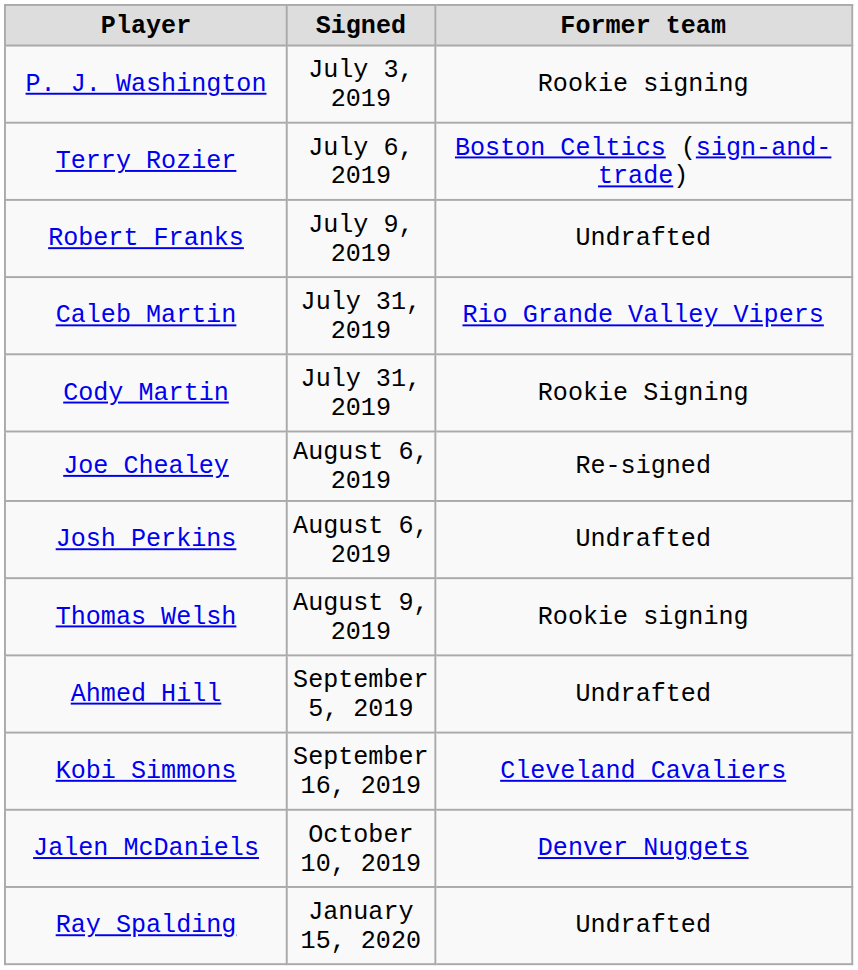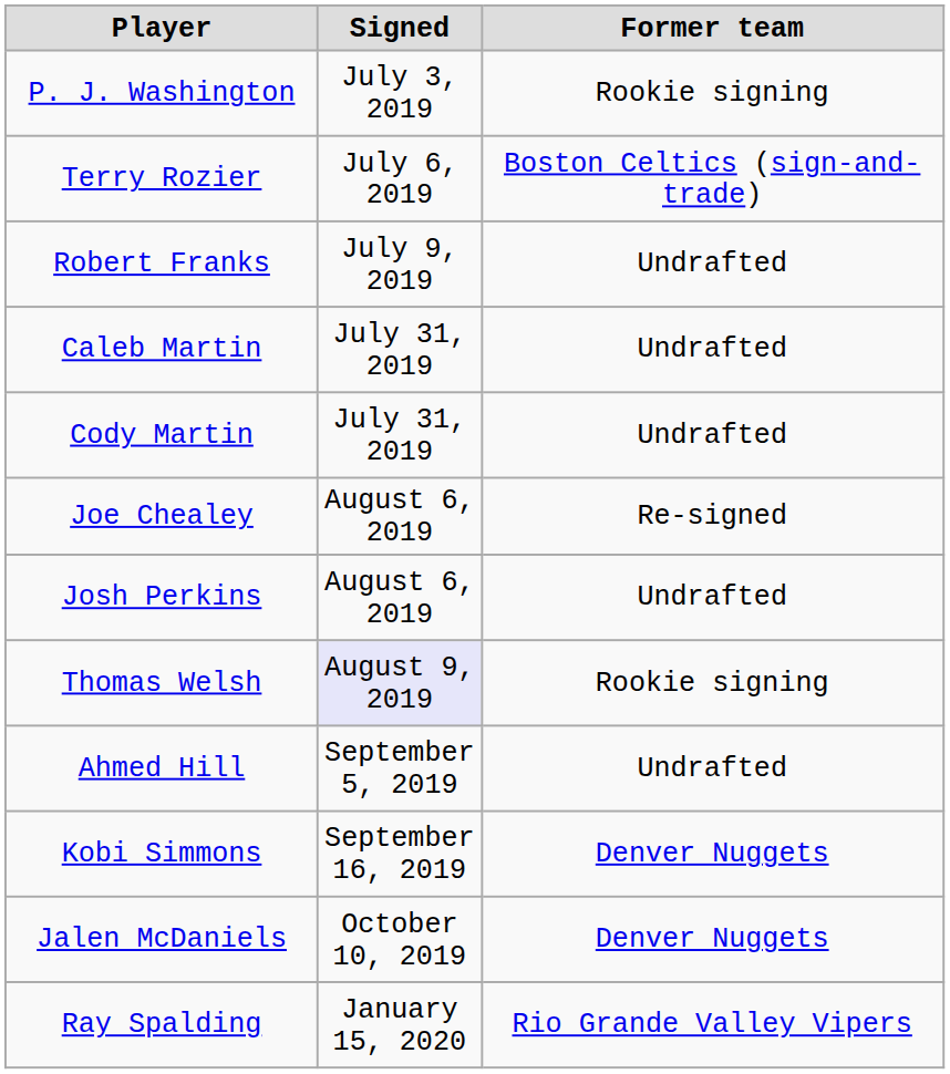 <table class="wikitable" style="text-align: center">
 <tr style="text-align:center; background:#ddd;">
 <td style="width:140px"><strong>Player</strong></td>
 <td style="width:70px"><strong>Signed</strong></td>
 <td style="width:210px"><strong>Former team</strong></td>
 </tr>
 <tr style="height:40px">
 <td><a href='#'>P. J. Washington</a></td>
 <td>July 3, 2019</td>
 <td>Rookie signing</td>
 </tr>
 <tr style="height:40px">
 <td><a href='#'>Terry Rozier</a></td>
 <td>July 6, 2019</td>
 <td><a href='#'>Boston Celtics</a> (<a href='#'>sign-and-trade</a>)</td>
 </tr>
 <tr style="height:40px">
 <td><a href='#'>Robert Franks</a></td>
 <td>July 9, 2019</td>
 <td>Undrafted</td>
 </tr>
 <tr style="height:40px">
 <td><a href='#'>Caleb Martin</a></td>
 <td>July 31, 2019</td>
-<td><a href='#'>Rio Grande Valley Vipers</a></td>
+<td>Undrafted</td>
 </tr>
 <tr style="height:40px">
 <td><a href='#'>Cody Martin</a></td>
 <td>July 31, 2019</td>
-<td>Rookie Signing</td>
+<td>Undrafted</td>
 </tr>
 <tr style="height:4opx">
 <td><a href='#'>Joe Chealey</a></td>
 <td>August 6, 2019</td>
 <td>Re-signed</td>
 </tr>
 <tr style="height:40px">
 <td><a href='#'>Josh Perkins</a></td>
 <td>August 6, 2019</td>
 <td>Undrafted</td>
 </tr>
 <tr style="height:40px">
 <td><a href='#'>Thomas Welsh</a></td>
-<td>August 9, 2019</td>
+<td style="background: lavender;">August 9, 2019</td>
 <td>Rookie signing</td>
 </tr>
 <tr style="height:40px">
 <td><a href='#'>Ahmed Hill</a></td>
 <td>September 5, 2019</td>
 <td>Undrafted</td>
 </tr>
 <tr style="height:40px">
 <td><a href='#'>Kobi Simmons</a></td>
 <td>September 16, 2019</td>
-<td><a href='#'>Cleveland Cavaliers</a></td>
+<td><a href='#'>Denver Nuggets</a></td>
 </tr>
 <tr style="height:40px">
 <td><a href='#'>Jalen McDaniels</a></td>
 <td>October 10, 2019</td>
 <td><a href='#'>Denver Nuggets</a></td>
 </tr>
 <tr style="height:40px">
 <td><a href='#'>Ray Spalding</a></td>
 <td>January 15, 2020</td>
-<td>Undrafted</td>
+<td><a href='#'>Rio Grande Valley Vipers</a></td>
 </tr>
 </table>
